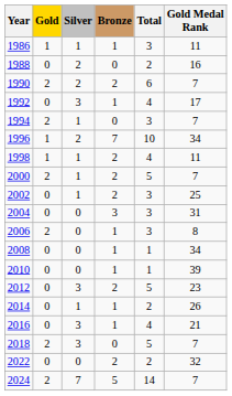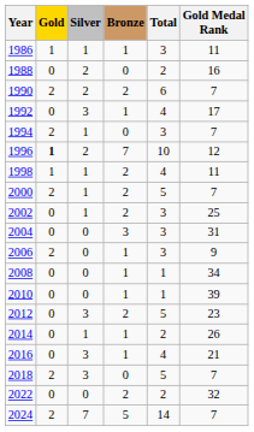 <table class="wikitable sortable" style="text-align:center; font-size:90%;">
 <tr>
 <th scope=col>Year</th>
 <th scope=col style=background-color:gold>Gold</th>
 <th scope=col style=background-color:silver>Silver</th>
 <th scope=col style=background-color:#CC9966>Bronze</th>
 <th scope-col>Total</th>
 <th scope-col>Gold Medal <br> Rank</th>
 </tr>
 <tr>
 <td><a href='#'>1986</a></td>
 <td>1</td>
 <td>1</td>
 <td>1</td>
 <td>3</td>
 <td>11</td>
 </tr>
 <tr>
 <td><a href='#'>1988</a></td>
 <td>0</td>
 <td>2</td>
 <td>0</td>
 <td>2</td>
 <td>16</td>
 </tr>
 <tr>
 <td><a href='#'>1990</a></td>
 <td>2</td>
 <td>2</td>
 <td>2</td>
 <td>6</td>
 <td>7</td>
 </tr>
 <tr>
 <td><a href='#'>1992</a></td>
 <td>0</td>
 <td>3</td>
 <td>1</td>
 <td>4</td>
 <td>17</td>
 </tr>
 <tr>
 <td><a href='#'>1994</a></td>
 <td>2</td>
 <td>1</td>
 <td>0</td>
 <td>3</td>
 <td>7</td>
 </tr>
 <tr>
 <td><a href='#'>1996</a></td>
-<td>1</td>
+<td><strong>1</strong></td>
 <td>2</td>
 <td>7</td>
 <td>10</td>
-<td>34</td>
+<td>12</td>
 </tr>
 <tr>
 <td><a href='#'>1998</a></td>
 <td>1</td>
 <td>1</td>
 <td>2</td>
 <td>4</td>
 <td>11</td>
 </tr>
 <tr>
 <td><a href='#'>2000</a></td>
 <td>2</td>
 <td>1</td>
 <td>2</td>
 <td>5</td>
 <td>7</td>
 </tr>
 <tr>
 <td><a href='#'>2002</a></td>
 <td>0</td>
 <td>1</td>
 <td>2</td>
 <td>3</td>
 <td>25</td>
 </tr>
 <tr>
 <td><a href='#'>2004</a></td>
 <td>0</td>
 <td>0</td>
 <td>3</td>
 <td>3</td>
 <td>31</td>
 </tr>
 <tr>
 <td><a href='#'>2006</a></td>
 <td>2</td>
 <td>0</td>
 <td>1</td>
 <td>3</td>
-<td>8</td>
+<td>9</td>
 </tr>
 <tr>
 <td><a href='#'>2008</a></td>
 <td>0</td>
 <td>0</td>
 <td>1</td>
 <td>1</td>
 <td>34</td>
 </tr>
 <tr>
 <td><a href='#'>2010</a></td>
 <td>0</td>
 <td>0</td>
 <td>1</td>
 <td>1</td>
 <td>39</td>
 </tr>
 <tr>
 <td><a href='#'>2012</a></td>
 <td>0</td>
 <td>3</td>
 <td>2</td>
 <td>5</td>
 <td>23</td>
 </tr>
 <tr>
 <td><a href='#'>2014</a></td>
 <td>0</td>
 <td>1</td>
 <td>1</td>
 <td>2</td>
 <td>26</td>
 </tr>
 <tr>
 <td><a href='#'>2016</a></td>
 <td>0</td>
 <td>3</td>
 <td>1</td>
 <td>4</td>
 <td>21</td>
 </tr>
 <tr>
 <td><a href='#'>2018</a></td>
 <td>2</td>
 <td>3</td>
 <td>0</td>
 <td>5</td>
 <td>7</td>
 </tr>
 <tr>
 <td><a href='#'>2022</a></td>
 <td>0</td>
 <td>0</td>
 <td>2</td>
 <td>2</td>
 <td>32</td>
 </tr>
 <tr>
 <td><a href='#'>2024</a></td>
 <td>2</td>
 <td>7</td>
 <td>5</td>
 <td>14</td>
 <td>7</td>
 </tr>
 </table>
